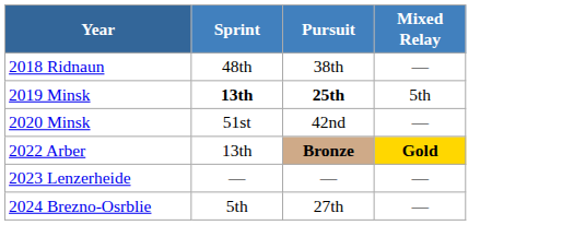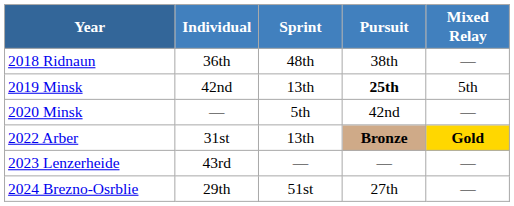 <table class="wikitable" style="font-size:95%; text-align:center; border:grey solid 1px; border-collapse:collapse; background:#ffffff;">
 <tr>
 <th style="background-color:#369; color:white;    width:160px;">Year</th>
+<th style="background-color:#4180be; color:white; width:75px;">Individual</th>
 <th style="background-color:#4180be; color:white; width:75px;">Sprint</th>
 <th style="background-color:#4180be; color:white; width:75px;">Pursuit</th>
 <th style="background-color:#4180be; color:white; width:75px;">Mixed Relay</th>
 </tr>
 <tr>
 <td align=left> <a href='#'>2018 Ridnaun</a></td>
+<td>36th</td>
 <td>48th</td>
 <td>38th</td>
 <td>—</td>
 </tr>
 <tr>
 <td align=left> <a href='#'>2019 Minsk</a></td>
-<td><strong>13th</strong></td>
+<td>42nd</td>
+<td>13th</td>
 <td><strong>25th</strong></td>
 <td>5th</td>
 </tr>
 <tr>
 <td align=left> <a href='#'>2020 Minsk</a></td>
-<td>51st</td>
+<td>—</td>
+<td>5th</td>
 <td>42nd</td>
 <td>—</td>
 </tr>
 <tr>
 <td align=left> <a href='#'>2022 Arber</a></td>
+<td>31st</td>
 <td>13th</td>
 <td style="background:#cfaa88;"><strong>Bronze</strong></td>
 <td style="background:gold"><strong>Gold</strong></td>
 </tr>
 <tr>
 <td align=left> <a href='#'>2023 Lenzerheide</a></td>
+<td>43rd</td>
 <td>—</td>
 <td>—</td>
 <td>—</td>
 </tr>
 <tr>
 <td align=left> <a href='#'>2024 Brezno-Osrblie</a></td>
-<td>5th</td>
+<td>29th</td>
+<td>51st</td>
 <td>27th</td>
 <td>—</td>
 </tr>
 </table>
